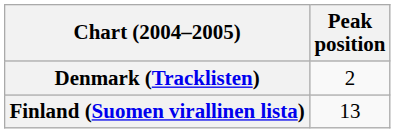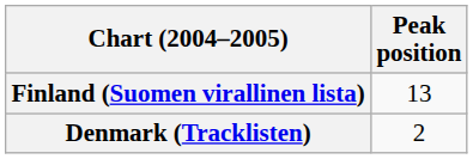 <table class="wikitable plainrowheaders" style="text-align:center">
 <tr>
 <th>Chart (2004–2005)</th>
 <th>Peak<br>position</th>
 </tr>
 <tr>
+<th scope="row">Finland (<a href='#'>Suomen virallinen lista</a>)</th>
+<td>13</td>
+</tr>
+<tr>
 <th scope="row">Denmark (<a href='#'>Tracklisten</a>)</th>
 <td>2</td>
 </tr>
-<tr>
-<th scope="row">Finland (<a href='#'>Suomen virallinen lista</a>)</th>
-<td>13</td>
-</tr>
 </table>
